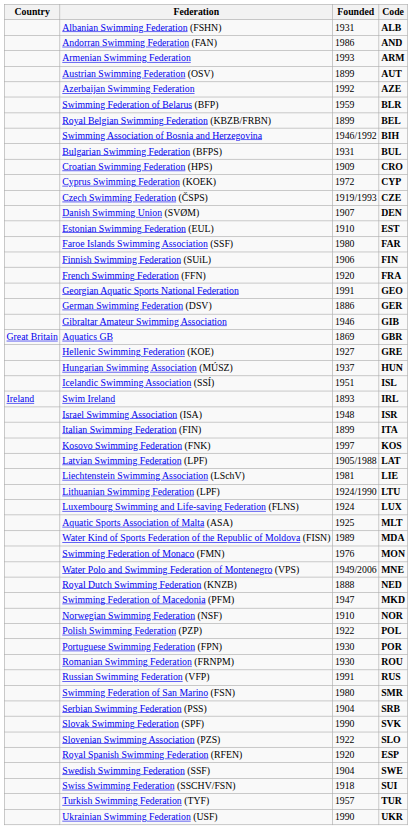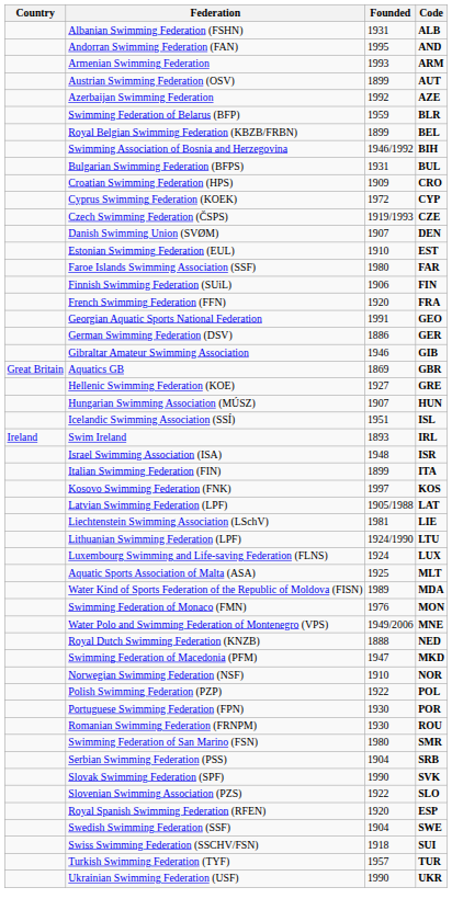 <table class="wikitable sortable">
 <tr>
 <th>Country</th>
 <th>Federation</th>
 <th>Founded</th>
 <th>Code</th>
 </tr>
 <tr>
 <td></td>
 <td><a href='#'>Albanian Swimming Federation</a> (FSHN)</td>
 <td>1931</td>
 <td><strong>ALB</strong></td>
 </tr>
 <tr>
 <td></td>
 <td><a href='#'>Andorran Swimming Federation</a> (FAN)</td>
-<td>1986</td>
+<td>1995</td>
 <td><strong>AND</strong></td>
 </tr>
 <tr>
 <td></td>
 <td><a href='#'>Armenian Swimming Federation</a></td>
 <td>1993</td>
 <td><strong>ARM</strong></td>
 </tr>
 <tr>
 <td></td>
 <td><a href='#'>Austrian Swimming Federation</a> (OSV)</td>
 <td>1899</td>
 <td><strong>AUT</strong></td>
 </tr>
 <tr>
 <td></td>
 <td><a href='#'>Azerbaijan Swimming Federation</a></td>
 <td>1992</td>
 <td><strong>AZE</strong></td>
 </tr>
 <tr>
 <td></td>
 <td><a href='#'>Swimming Federation of Belarus</a> (BFP)</td>
 <td>1959</td>
 <td><strong>BLR</strong></td>
 </tr>
 <tr>
 <td></td>
 <td><a href='#'>Royal Belgian Swimming Federation</a> (KBZB/FRBN)</td>
 <td>1899</td>
 <td><strong>BEL</strong></td>
 </tr>
 <tr>
 <td></td>
 <td><a href='#'>Swimming Association of Bosnia and Herzegovina</a></td>
 <td>1946/1992</td>
 <td><strong>BIH</strong></td>
 </tr>
 <tr>
 <td></td>
 <td><a href='#'>Bulgarian Swimming Federation</a> (BFPS)</td>
 <td>1931</td>
 <td><strong>BUL</strong></td>
 </tr>
 <tr>
 <td></td>
 <td><a href='#'>Croatian Swimming Federation</a> (HPS)</td>
 <td>1909</td>
 <td><strong>CRO</strong></td>
 </tr>
 <tr>
 <td></td>
 <td><a href='#'>Cyprus Swimming Federation</a> (KOEK)</td>
 <td>1972</td>
 <td><strong>CYP</strong></td>
 </tr>
 <tr>
 <td></td>
 <td><a href='#'>Czech Swimming Federation</a> (ČSPS)</td>
 <td>1919/1993</td>
 <td><strong>CZE</strong></td>
 </tr>
 <tr>
 <td> </td>
 <td><a href='#'>Danish Swimming Union</a> (SVØM)</td>
 <td>1907</td>
 <td><strong>DEN</strong></td>
 </tr>
 <tr>
 <td></td>
 <td><a href='#'>Estonian Swimming Federation</a> (EUL)</td>
 <td>1910</td>
 <td><strong>EST</strong></td>
 </tr>
 <tr>
 <td></td>
 <td><a href='#'>Faroe Islands Swimming Association</a> (SSF)</td>
 <td>1980</td>
 <td><strong>FAR</strong></td>
 </tr>
 <tr>
 <td></td>
 <td><a href='#'>Finnish Swimming Federation</a> (SUiL)</td>
 <td>1906</td>
 <td><strong>FIN</strong></td>
 </tr>
 <tr>
 <td></td>
 <td><a href='#'>French Swimming Federation</a> (FFN)</td>
 <td>1920</td>
 <td><strong>FRA</strong></td>
 </tr>
 <tr>
 <td></td>
 <td><a href='#'>Georgian Aquatic Sports National Federation</a></td>
 <td>1991</td>
 <td><strong>GEO</strong></td>
 </tr>
 <tr>
 <td></td>
 <td><a href='#'>German Swimming Federation</a> (DSV)</td>
 <td>1886</td>
 <td><strong>GER</strong></td>
 </tr>
 <tr>
 <td></td>
 <td><a href='#'>Gibraltar Amateur Swimming Association</a></td>
 <td>1946</td>
 <td><strong>GIB</strong></td>
 </tr>
 <tr>
 <td> <a href='#'>Great Britain</a></td>
 <td><a href='#'>Aquatics GB</a></td>
 <td>1869</td>
 <td><strong>GBR</strong></td>
 </tr>
 <tr>
 <td></td>
 <td><a href='#'>Hellenic Swimming Federation</a> (KOE)</td>
 <td>1927</td>
 <td><strong>GRE</strong></td>
 </tr>
 <tr>
 <td></td>
 <td><a href='#'>Hungarian Swimming Association</a> (MÚSZ)</td>
-<td>1937</td>
+<td>1907</td>
 <td><strong>HUN</strong></td>
 </tr>
 <tr>
 <td></td>
 <td><a href='#'>Icelandic Swimming Association</a> (SSÍ)</td>
 <td>1951</td>
 <td><strong>ISL</strong></td>
 </tr>
 <tr>
 <td> <a href='#'>Ireland</a></td>
 <td><a href='#'>Swim Ireland</a></td>
 <td>1893</td>
 <td><strong>IRL</strong></td>
 </tr>
 <tr>
 <td></td>
 <td><a href='#'>Israel Swimming Association</a> (ISA)</td>
 <td>1948</td>
 <td><strong>ISR</strong></td>
 </tr>
 <tr>
 <td></td>
 <td><a href='#'>Italian Swimming Federation</a> (FIN)</td>
 <td>1899</td>
 <td><strong>ITA</strong></td>
 </tr>
 <tr>
 <td> </td>
 <td><a href='#'>Kosovo Swimming Federation</a> (FNK)</td>
 <td>1997</td>
 <td><strong>KOS</strong></td>
 </tr>
 <tr>
 <td></td>
 <td><a href='#'>Latvian Swimming Federation</a> (LPF)</td>
 <td>1905/1988</td>
 <td><strong>LAT</strong></td>
 </tr>
 <tr>
 <td></td>
 <td><a href='#'>Liechtenstein Swimming Association</a> (LSchV)</td>
 <td>1981</td>
 <td><strong>LIE</strong></td>
 </tr>
 <tr>
 <td></td>
 <td><a href='#'>Lithuanian Swimming Federation</a> (LPF)</td>
 <td>1924/1990</td>
 <td><strong>LTU</strong></td>
 </tr>
 <tr>
 <td></td>
 <td><a href='#'>Luxembourg Swimming and Life-saving Federation</a> (FLNS)</td>
 <td>1924</td>
 <td><strong>LUX</strong></td>
 </tr>
 <tr>
 <td></td>
 <td><a href='#'>Aquatic Sports Association of Malta</a> (ASA)</td>
 <td>1925</td>
 <td><strong>MLT</strong></td>
 </tr>
 <tr>
 <td></td>
 <td><a href='#'>Water Kind of Sports Federation of the Republic of Moldova</a> (FISN)</td>
 <td>1989</td>
 <td><strong>MDA</strong></td>
 </tr>
 <tr>
 <td></td>
 <td><a href='#'>Swimming Federation of Monaco</a> (FMN)</td>
 <td>1976</td>
 <td><strong>MON</strong></td>
 </tr>
 <tr>
 <td></td>
 <td><a href='#'>Water Polo and Swimming Federation of Montenegro</a> (VPS)</td>
 <td>1949/2006</td>
 <td><strong>MNE</strong></td>
 </tr>
 <tr>
 <td></td>
 <td><a href='#'>Royal Dutch Swimming Federation</a> (KNZB)</td>
 <td>1888</td>
 <td><strong>NED</strong></td>
 </tr>
 <tr>
 <td></td>
 <td><a href='#'>Swimming Federation of Macedonia</a> (PFM)</td>
 <td>1947</td>
 <td><strong>MKD</strong></td>
 </tr>
 <tr>
 <td></td>
 <td><a href='#'>Norwegian Swimming Federation</a> (NSF)</td>
 <td>1910</td>
 <td><strong>NOR</strong></td>
 </tr>
 <tr>
 <td></td>
 <td><a href='#'>Polish Swimming Federation</a> (PZP)</td>
 <td>1922</td>
 <td><strong>POL</strong></td>
 </tr>
 <tr>
 <td></td>
 <td><a href='#'>Portuguese Swimming Federation</a> (FPN)</td>
 <td>1930</td>
 <td><strong>POR</strong></td>
 </tr>
 <tr>
 <td></td>
 <td><a href='#'>Romanian Swimming Federation</a> (FRNPM)</td>
 <td>1930</td>
 <td><strong>ROU</strong></td>
 </tr>
 <tr>
 <td></td>
-<td><a href='#'>Russian Swimming Federation</a> (VFP)</td>
-<td>1991</td>
-<td><strong>RUS</strong></td>
-</tr>
-<tr>
-<td></td>
 <td><a href='#'>Swimming Federation of San Marino</a> (FSN)</td>
 <td>1980</td>
 <td><strong>SMR</strong></td>
 </tr>
 <tr>
 <td></td>
 <td><a href='#'>Serbian Swimming Federation</a> (PSS)</td>
 <td>1904</td>
 <td><strong>SRB</strong></td>
 </tr>
 <tr>
 <td></td>
 <td><a href='#'>Slovak Swimming Federation</a> (SPF)</td>
 <td>1990</td>
 <td><strong>SVK</strong></td>
 </tr>
 <tr>
 <td></td>
 <td><a href='#'>Slovenian Swimming Association</a> (PZS)</td>
 <td>1922</td>
 <td><strong>SLO</strong></td>
 </tr>
 <tr>
 <td></td>
 <td><a href='#'>Royal Spanish Swimming Federation</a> (RFEN)</td>
 <td>1920</td>
 <td><strong>ESP</strong></td>
 </tr>
 <tr>
 <td></td>
 <td><a href='#'>Swedish Swimming Federation</a> (SSF)</td>
 <td>1904</td>
 <td><strong>SWE</strong></td>
 </tr>
 <tr>
 <td></td>
 <td><a href='#'>Swiss Swimming Federation</a> (SSCHV/FSN)</td>
 <td>1918</td>
 <td><strong>SUI</strong></td>
 </tr>
 <tr>
 <td></td>
 <td><a href='#'>Turkish Swimming Federation</a> (TYF)</td>
 <td>1957</td>
 <td><strong>TUR</strong></td>
 </tr>
 <tr>
 <td></td>
 <td><a href='#'>Ukrainian Swimming Federation</a> (USF)</td>
 <td>1990</td>
 <td><strong>UKR</strong></td>
 </tr>
 </table>
